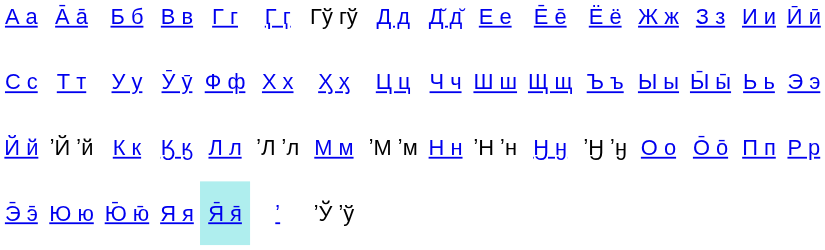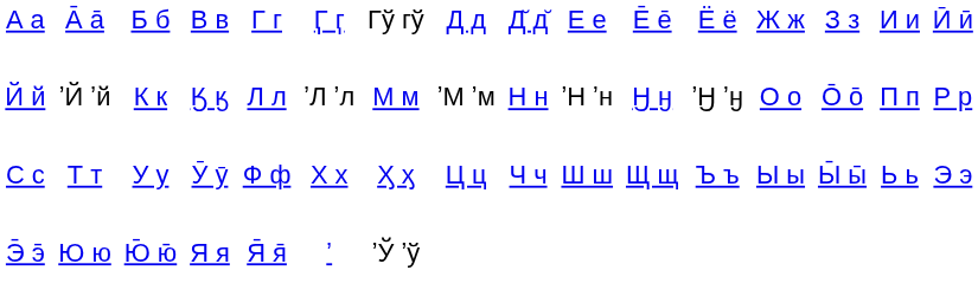 <table class="standard" cellpadding="5" style="font-size: 1.5em; line-height: 2.5em; text-align: center;">
 <tr>
 <td><a href='#'>А а</a></td>
 <td><a href='#'>А̄ а̄</a></td>
 <td><a href='#'>Б б</a></td>
 <td><a href='#'>В в</a></td>
 <td><a href='#'>Г г</a></td>
 <td><a href='#'>Ӷ ӷ</a></td>
 <td>Гў гў</td>
 <td><a href='#'>Д д</a></td>
 <td><a href='#'>Д̆ д̆</a></td>
 <td><a href='#'>Е е</a></td>
 <td><a href='#'>Е̄ е̄</a></td>
 <td><a href='#'>Ё ё</a></td>
 <td><a href='#'>Ж ж</a></td>
 <td><a href='#'>З з</a></td>
 <td><a href='#'>И и</a></td>
 <td><a href='#'>Ӣ ӣ</a></td>
 </tr>
 <tr>
+<td><a href='#'>Й й</a></td>
+<td>ʼЙ ʼй</td>
+<td><a href='#'>К к</a></td>
+<td><a href='#'>Ӄ ӄ</a></td>
+<td><a href='#'>Л л</a></td>
+<td>ʼЛ ʼл</td>
+<td><a href='#'>М м</a></td>
+<td>ʼМ ʼм</td>
+<td><a href='#'>Н н</a></td>
+<td>ʼН ʼн</td>
+<td><a href='#'>Ӈ ӈ</a></td>
+<td>ʼӇ ʼӈ</td>
+<td><a href='#'>О о</a></td>
+<td><a href='#'>О̄ о̄</a></td>
+<td><a href='#'>П п</a></td>
+<td><a href='#'>Р р</a></td>
+</tr>
+<tr>
 <td><a href='#'>С с</a></td>
 <td><a href='#'>Т т</a></td>
 <td><a href='#'>У у</a></td>
 <td><a href='#'>Ӯ ӯ</a></td>
 <td><a href='#'>Ф ф</a></td>
 <td><a href='#'>Х х</a></td>
 <td><a href='#'>Ӽ ӽ</a></td>
 <td><a href='#'>Ц ц</a></td>
 <td><a href='#'>Ч ч</a></td>
 <td><a href='#'>Ш ш</a></td>
 <td><a href='#'>Щ щ</a></td>
 <td><a href='#'>Ъ ъ</a></td>
 <td><a href='#'>Ы ы</a></td>
 <td><a href='#'>Ы̄ ы̄</a></td>
 <td><a href='#'>Ь ь</a></td>
 <td><a href='#'>Э э</a></td>
 </tr>
 <tr>
-<td><a href='#'>Й й</a></td>
-<td>ʼЙ ʼй</td>
-<td><a href='#'>К к</a></td>
-<td><a href='#'>Ӄ ӄ</a></td>
-<td><a href='#'>Л л</a></td>
-<td>ʼЛ ʼл</td>
-<td><a href='#'>М м</a></td>
-<td>ʼМ ʼм</td>
-<td><a href='#'>Н н</a></td>
-<td>ʼН ʼн</td>
-<td><a href='#'>Ӈ ӈ</a></td>
-<td>ʼӇ ʼӈ</td>
-<td><a href='#'>О о</a></td>
-<td><a href='#'>О̄ о̄</a></td>
-<td><a href='#'>П п</a></td>
-<td><a href='#'>Р р</a></td>
-</tr>
-<tr>
 <td><a href='#'>Э̄ э̄</a></td>
 <td><a href='#'>Ю ю</a></td>
 <td><a href='#'>Ю̄ ю̄</a></td>
 <td><a href='#'>Я я</a></td>
-<td style="background: paleturquoise;"><a href='#'>Я̄ я̄</a></td>
+<td><a href='#'>Я̄ я̄</a></td>
 <td><a href='#'>ʼ</a></td>
 <td>ʼЎ ʼў</td>
 </tr>
 </table>
